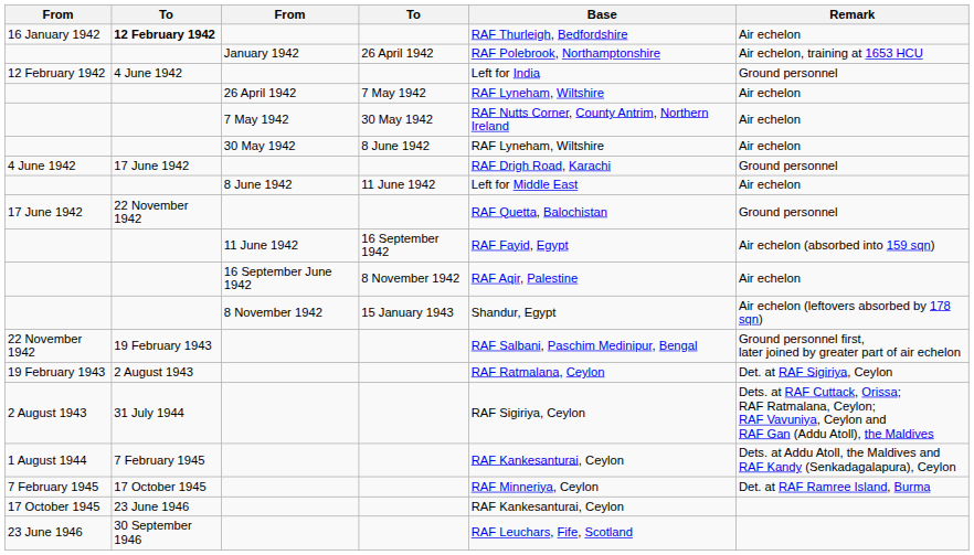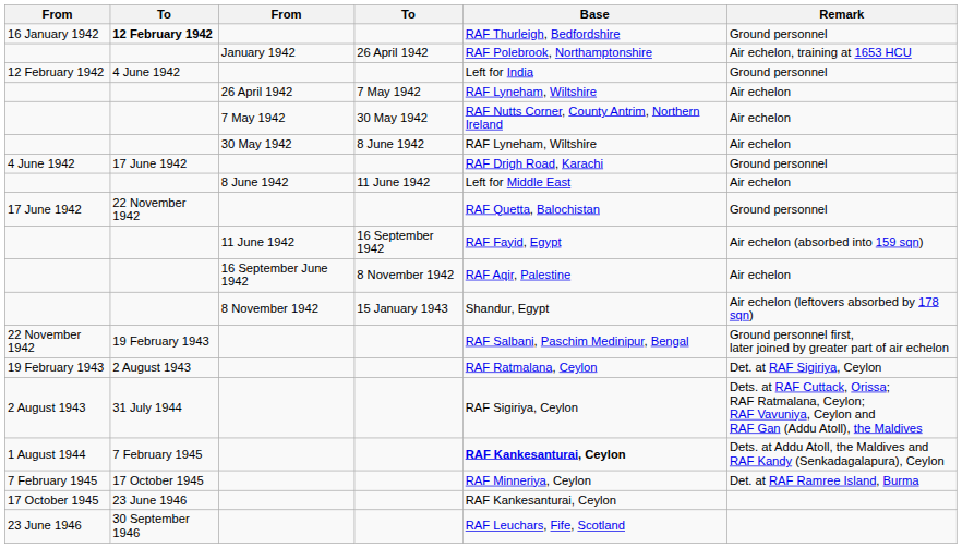 <table class="wikitable">
 <tr>
 <th>From</th>
 <th>To</th>
 <th>From</th>
 <th>To</th>
 <th>Base</th>
 <th>Remark</th>
 </tr>
 <tr>
 <td>16 January 1942</td>
 <td><strong>12 February 1942</strong></td>
 <td></td>
 <td></td>
 <td><a href='#'>RAF Thurleigh</a>, <a href='#'>Bedfordshire</a></td>
-<td>Air echelon</td>
+<td>Ground personnel</td>
 </tr>
 <tr>
 <td></td>
 <td></td>
 <td>January 1942</td>
 <td>26 April 1942</td>
 <td><a href='#'>RAF Polebrook</a>, <a href='#'>Northamptonshire</a></td>
 <td>Air echelon, training at <a href='#'>1653 HCU</a></td>
 </tr>
 <tr>
 <td>12 February 1942</td>
 <td>4 June 1942</td>
 <td></td>
 <td></td>
 <td>Left for <a href='#'>India</a></td>
 <td>Ground personnel</td>
 </tr>
 <tr>
 <td></td>
 <td></td>
 <td>26 April 1942</td>
 <td>7 May 1942</td>
 <td><a href='#'>RAF Lyneham</a>, <a href='#'>Wiltshire</a></td>
 <td>Air echelon</td>
 </tr>
 <tr>
 <td></td>
 <td></td>
 <td>7 May 1942</td>
 <td>30 May 1942</td>
 <td><a href='#'>RAF Nutts Corner</a>, <a href='#'>County Antrim</a>, <a href='#'>Northern Ireland</a></td>
 <td>Air echelon</td>
 </tr>
 <tr>
 <td></td>
 <td></td>
 <td>30 May 1942</td>
 <td>8 June 1942</td>
 <td>RAF Lyneham, Wiltshire</td>
 <td>Air echelon</td>
 </tr>
 <tr>
 <td>4 June 1942</td>
 <td>17 June 1942</td>
 <td></td>
 <td></td>
 <td><a href='#'>RAF Drigh Road</a>, <a href='#'>Karachi</a></td>
 <td>Ground personnel</td>
 </tr>
 <tr>
 <td></td>
 <td></td>
 <td>8 June 1942</td>
 <td>11 June 1942</td>
 <td>Left for <a href='#'>Middle East</a></td>
 <td>Air echelon</td>
 </tr>
 <tr>
 <td>17 June 1942</td>
 <td>22 November 1942</td>
 <td></td>
 <td></td>
 <td><a href='#'>RAF Quetta</a>, <a href='#'>Balochistan</a></td>
 <td>Ground personnel</td>
 </tr>
 <tr>
 <td></td>
 <td></td>
 <td>11 June 1942</td>
 <td>16 September 1942</td>
 <td><a href='#'>RAF Fayid</a>, <a href='#'>Egypt</a></td>
 <td>Air echelon (absorbed into <a href='#'>159 sqn</a>)</td>
 </tr>
 <tr>
 <td></td>
 <td></td>
 <td>16 September June 1942</td>
 <td>8 November 1942</td>
 <td><a href='#'>RAF Aqir</a>, <a href='#'>Palestine</a></td>
 <td>Air echelon</td>
 </tr>
 <tr>
 <td></td>
 <td></td>
 <td>8 November 1942</td>
 <td>15 January 1943</td>
 <td>Shandur, Egypt</td>
 <td>Air echelon (leftovers absorbed by <a href='#'>178 sqn</a>)</td>
 </tr>
 <tr>
 <td>22 November 1942</td>
 <td>19 February 1943</td>
 <td></td>
 <td></td>
 <td><a href='#'>RAF Salbani</a>, <a href='#'>Paschim Medinipur</a>, <a href='#'>Bengal</a></td>
 <td>Ground personnel first,<br>later joined by greater part of air echelon</td>
 </tr>
 <tr>
 <td>19 February 1943</td>
 <td>2 August 1943</td>
 <td></td>
 <td></td>
 <td><a href='#'>RAF Ratmalana</a>, <a href='#'>Ceylon</a></td>
 <td>Det. at <a href='#'>RAF Sigiriya</a>, Ceylon</td>
 </tr>
 <tr>
 <td>2 August 1943</td>
 <td>31 July 1944</td>
 <td></td>
 <td></td>
 <td>RAF Sigiriya, Ceylon</td>
 <td>Dets. at <a href='#'>RAF Cuttack</a>, <a href='#'>Orissa</a>;<br>RAF Ratmalana, Ceylon;<br><a href='#'>RAF Vavuniya</a>, Ceylon and<br><a href='#'>RAF Gan</a> (Addu Atoll), <a href='#'>the Maldives</a></td>
 </tr>
 <tr>
 <td>1 August 1944</td>
 <td>7 February 1945</td>
 <td></td>
 <td></td>
-<td><a href='#'>RAF Kankesanturai</a>, Ceylon</td>
+<td><strong><a href='#'>RAF Kankesanturai</a>, Ceylon</strong></td>
 <td>Dets. at Addu Atoll, the Maldives and<br><a href='#'>RAF Kandy</a> (Senkadagalapura), Ceylon</td>
 </tr>
 <tr>
 <td>7 February 1945</td>
 <td>17 October 1945</td>
 <td></td>
 <td></td>
 <td><a href='#'>RAF Minneriya</a>, Ceylon</td>
 <td>Det. at <a href='#'>RAF Ramree Island</a>, <a href='#'>Burma</a></td>
 </tr>
 <tr>
 <td>17 October 1945</td>
 <td>23 June 1946</td>
 <td></td>
 <td></td>
 <td>RAF Kankesanturai, Ceylon</td>
 <td></td>
 </tr>
 <tr>
 <td>23 June 1946</td>
 <td>30 September 1946</td>
 <td></td>
 <td></td>
 <td><a href='#'>RAF Leuchars</a>, <a href='#'>Fife</a>, <a href='#'>Scotland</a></td>
 <td></td>
 </tr>
 </table>
